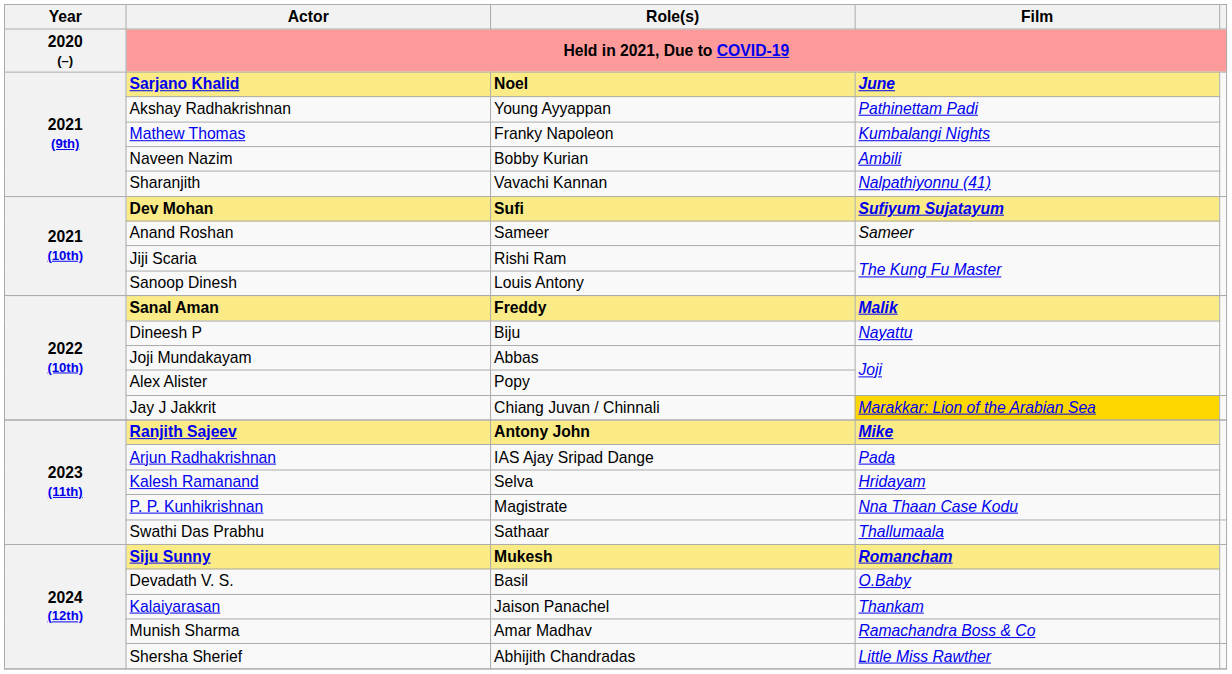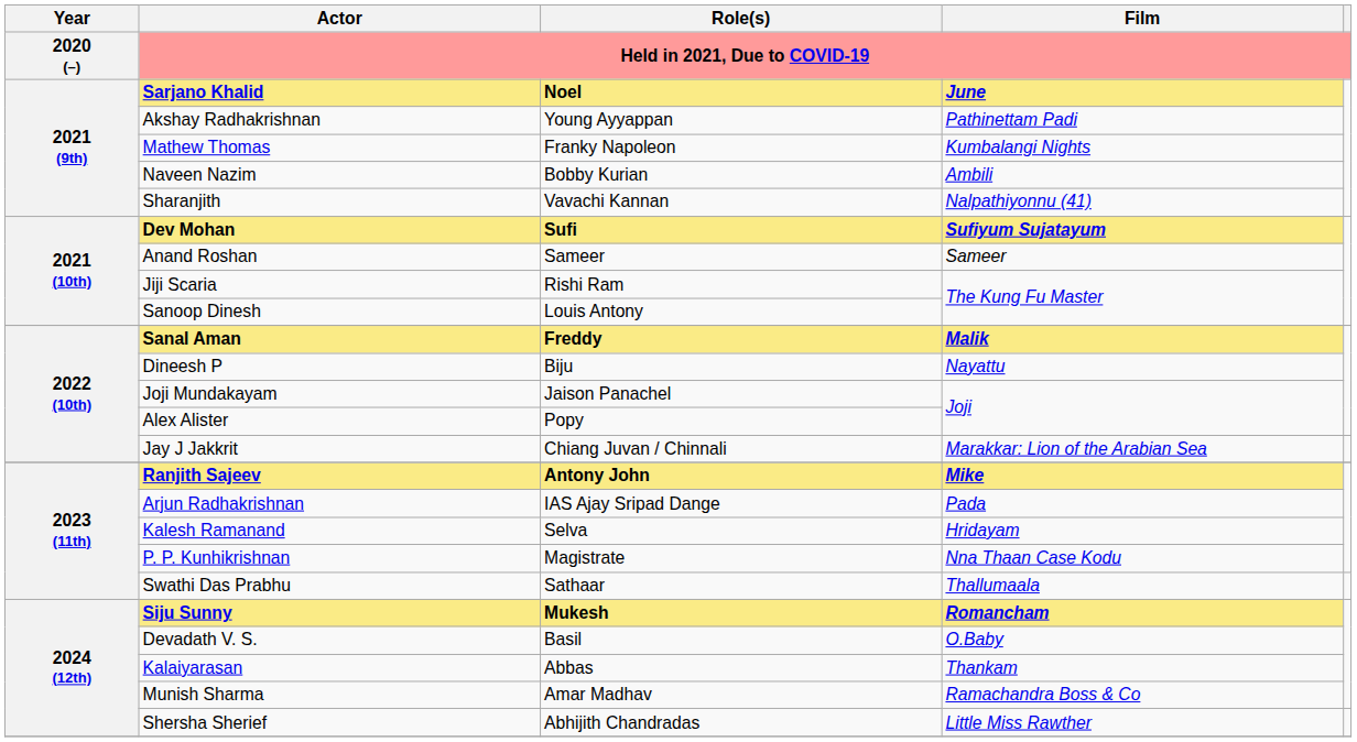 <table class="wikitable sortable" style="text-align:left;">
 <tr>
 <th scope="col" style="width:10%;text-align:center;">Year</th>
 <th scope="col" style="width:30%;text-align:center;">Actor</th>
 <th scope="col" style="width:30%;text-align:center;">Role(s)</th>
 <th scope="col" style="width:30%;text-align:center;">Film</th>
 <th class="unsortable"></th>
 </tr>
 <tr>
 <th scope="row" rowspan="1" style="text-align:center">2020<br><small>(–)</small></th>
 <td bgcolor=#ff9a9a colspan="5" style="text-align:center"><strong>Held in 2021, Due to <a href='#'>COVID-19</a></strong></td>
 </tr>
 <tr>
 <th scope="row" rowspan="5" style="text-align:center">2021 <br><small><a href='#'>(9th)</a></small></th>
 <td style="background:#FAEB86;"><strong><a href='#'>Sarjano Khalid</a></strong> </td>
 <td style="background:#FAEB86;"><strong>Noel</strong></td>
 <td style="background:#FAEB86;"><strong><em><a href='#'>June</a></em></strong></td>
 <td rowspan="5"><br></td>
 </tr>
 <tr>
 <td>Akshay Radhakrishnan</td>
 <td>Young Ayyappan</td>
 <td><em><a href='#'>Pathinettam Padi</a></em></td>
 </tr>
 <tr>
 <td><a href='#'>Mathew Thomas</a></td>
 <td>Franky Napoleon</td>
 <td><em><a href='#'>Kumbalangi Nights</a></em></td>
 </tr>
 <tr>
 <td>Naveen Nazim</td>
 <td>Bobby Kurian</td>
 <td><em><a href='#'>Ambili</a></em></td>
 </tr>
 <tr>
 <td>Sharanjith</td>
 <td>Vavachi Kannan</td>
 <td><em><a href='#'>Nalpathiyonnu (41)</a></em></td>
 </tr>
 <tr>
 <th scope="row" rowspan="4" style="text-align:center">2021 <br><small><a href='#'>(10th)</a></small></th>
 <td style="background:#FAEB86;"><strong>Dev Mohan</strong> </td>
 <td style="background:#FAEB86;"><strong>Sufi</strong></td>
 <td style="background:#FAEB86;"><strong><em><a href='#'>Sufiyum Sujatayum</a></em></strong></td>
 <td rowspan="4"><br></td>
 </tr>
 <tr>
 <td>Anand Roshan</td>
 <td>Sameer</td>
 <td><em>Sameer</em></td>
 </tr>
 <tr>
 <td>Jiji Scaria</td>
 <td>Rishi Ram</td>
 <td rowspan="2"><em><a href='#'>The Kung Fu Master</a></em></td>
 </tr>
 <tr>
 <td>Sanoop Dinesh</td>
 <td>Louis Antony</td>
 </tr>
 <tr>
 </tr>
 <tr>
 <th scope="row" rowspan="5" style="text-align:center">2022 <br><small><a href='#'>(10th)</a></small></th>
 <td style="background:#FAEB86;"><strong>Sanal Aman</strong> </td>
 <td style="background:#FAEB86;"><strong>Freddy</strong></td>
 <td style="background:#FAEB86;"><strong><em><a href='#'>Malik</a></em></strong></td>
 <td rowspan="4"></td>
 </tr>
 <tr>
 <td>Dineesh P</td>
 <td>Biju</td>
 <td><em><a href='#'>Nayattu</a></em></td>
 </tr>
 <tr>
 <td>Joji Mundakayam</td>
-<td>Abbas</td>
+<td>Jaison Panachel</td>
 <td rowspan="2"><em><a href='#'>Joji</a></em></td>
 </tr>
 <tr>
 <td>Alex Alister</td>
 <td>Popy</td>
 </tr>
 <tr>
 <td>Jay J Jakkrit</td>
 <td>Chiang Juvan / Chinnali</td>
-<td style="background: gold;"><em><a href='#'>Marakkar: Lion of the Arabian Sea</a></em></td>
+<td><em><a href='#'>Marakkar: Lion of the Arabian Sea</a></em></td>
 <td></td>
 </tr>
 <tr>
 </tr>
 <tr>
 <th scope="row" rowspan="5" style="text-align:center">2023 <br><small><a href='#'>(11th)</a></small></th>
 <td style="background:#FAEB86;"><strong><a href='#'>Ranjith Sajeev</a></strong> </td>
 <td style="background:#FAEB86;"><strong>Antony John</strong></td>
 <td style="background:#FAEB86;"><strong><em><a href='#'>Mike</a></em></strong></td>
 <td rowspan="4"></td>
 </tr>
 <tr>
 <td><a href='#'>Arjun Radhakrishnan</a></td>
 <td>IAS Ajay Sripad Dange</td>
 <td><em><a href='#'>Pada</a></em></td>
 </tr>
 <tr>
 <td><a href='#'>Kalesh Ramanand</a></td>
 <td>Selva</td>
 <td><em><a href='#'>Hridayam</a></em></td>
 </tr>
 <tr>
 <td><a href='#'>P. P. Kunhikrishnan</a></td>
 <td>Magistrate</td>
 <td><em><a href='#'>Nna Thaan Case Kodu</a></em></td>
 </tr>
 <tr>
 <td>Swathi Das Prabhu</td>
 <td>Sathaar</td>
 <td><em><a href='#'>Thallumaala</a></em></td>
 <td></td>
 </tr>
 <tr>
 <th scope="row" rowspan="5" style="text-align:center">2024 <br><small><a href='#'>(12th)</a></small></th>
 <td style="background:#FAEB86;"><strong><a href='#'>Siju Sunny</a></strong> </td>
 <td style="background:#FAEB86;"><strong>Mukesh</strong></td>
 <td style="background:#FAEB86;"><strong><em><a href='#'>Romancham</a></em></strong></td>
 <td rowspan="4"></td>
 </tr>
 <tr>
 <td>Devadath V. S.</td>
 <td>Basil</td>
 <td><em><a href='#'>O.Baby</a></em></td>
 </tr>
 <tr>
 <td><a href='#'>Kalaiyarasan</a></td>
-<td>Jaison Panachel</td>
+<td>Abbas</td>
 <td><em><a href='#'>Thankam</a></em></td>
 </tr>
 <tr>
 <td>Munish Sharma</td>
 <td>Amar Madhav</td>
 <td><em><a href='#'>Ramachandra Boss & Co</a></em></td>
 </tr>
 <tr>
 <td>Shersha Sherief</td>
 <td>Abhijith Chandradas</td>
 <td><em><a href='#'>Little Miss Rawther</a></em></td>
 <td></td>
 </tr>
 <tr>
 </tr>
 </table>
